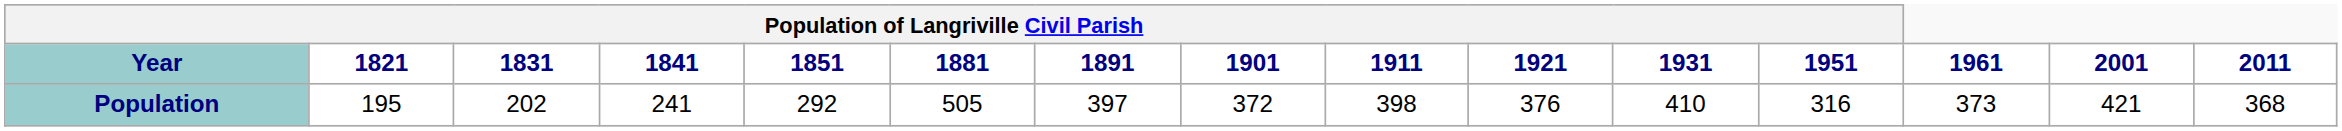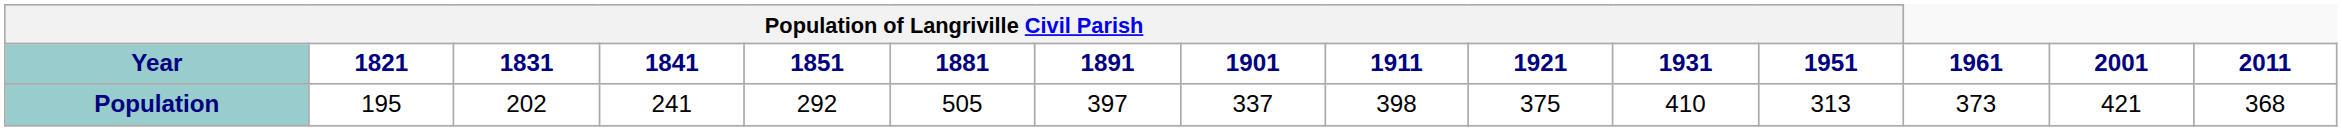 <table class="wikitable" style="font-size:90%; width:70%; border:0; text-align:center; line-height:120%;">
 <tr>
 <th colspan="12" style="text-align:center;font-size:90%;">Population of Langriville <a href='#'>Civil Parish</a></th>
 </tr>
 <tr>
 <th style="background:#9cc; color:navy; height:17px;">Year</th>
 <th style="background:#fff; color:navy;">1821</th>
 <th style="background:#fff; color:navy;">1831</th>
 <th style="background:#fff; color:navy;">1841</th>
 <th style="background:#fff; color:navy;">1851</th>
 <th style="background:#fff; color:navy;">1881</th>
 <th style="background:#fff; color:navy;">1891</th>
 <th style="background:#fff; color:navy;">1901</th>
 <th style="background:#fff; color:navy;">1911</th>
 <th style="background:#fff; color:navy;">1921</th>
 <th style="background:#fff; color:navy;">1931</th>
 <th style="background:#fff; color:navy;">1951</th>
 <th style="background:#fff; color:navy;">1961</th>
 <th style="background:#fff; color:navy;">2001</th>
 <th style="background:#fff; color:navy;">2011</th>
 </tr>
 <tr style="text-align:center;">
 <th style="background:#9cc; color:navy; height:17px;">Population</th>
 <td style="background:#fff; color:black;">195</td>
 <td style="background:#fff; color:black;">202</td>
 <td style="background:#fff; color:black;">241</td>
 <td style="background:#fff; color:black;">292</td>
 <td style="background:#fff; color:black;">505</td>
 <td style="background:#fff; color:black;">397</td>
-<td style="background:#fff; color:black;">372</td>
+<td style="background:#fff; color:black;">337</td>
 <td style="background:#fff; color:black;">398</td>
-<td style="background:#fff; color:black;">376</td>
+<td style="background:#fff; color:black;">375</td>
 <td style="background:#fff; color:black;">410</td>
-<td style="background:#fff; color:black;">316</td>
+<td style="background:#fff; color:black;">313</td>
 <td style="background:#fff; color:black;">373</td>
 <td style="background:#fff; color:black;">421</td>
 <td style="background:#fff; color:black;">368</td>
 </tr>
 </table>
